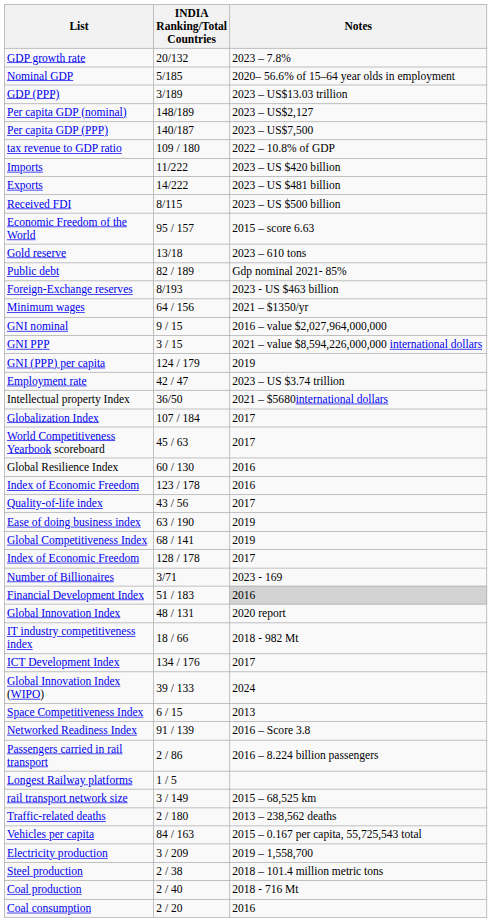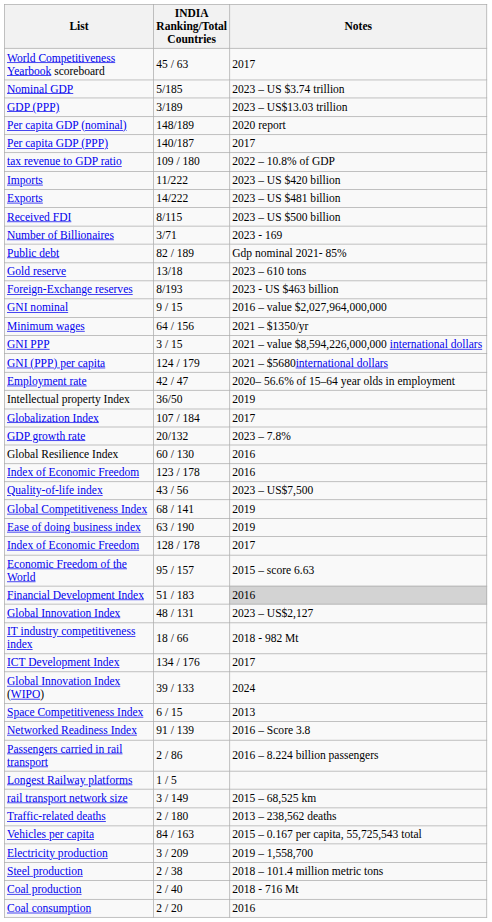 <table class="wikitable sortable">
 <tr>
 <th width="200">List</th>
 <th width="1">INDIA Ranking/Total Countries</th>
 <th width="350">Notes</th>
 </tr>
 <tr>
-<td><a href='#'>GDP growth rate</a></td>
-<td>20/132</td>
-<td>2023 – 7.8%</td>
+<td><a href='#'>World Competitiveness Yearbook</a> scoreboard</td>
+<td>45 / 63</td>
+<td>2017</td>
 </tr>
 <tr>
 <td><a href='#'>Nominal GDP</a></td>
 <td>5/185</td>
-<td>2020– 56.6% of 15–64 year olds in employment</td>
+<td>2023 – US $3.74 trillion</td>
 </tr>
 <tr>
 <td><a href='#'>GDP (PPP)</a></td>
 <td>3/189</td>
 <td>2023 – US$13.03 trillion</td>
 </tr>
 <tr>
 <td><a href='#'>Per capita GDP (nominal)</a></td>
 <td>148/189</td>
-<td>2023 – US$2,127</td>
+<td>2020 report</td>
 </tr>
 <tr>
 <td><a href='#'>Per capita GDP (PPP)</a></td>
 <td>140/187</td>
-<td>2023 – US$7,500</td>
+<td>2017</td>
 </tr>
 <tr>
 <td><a href='#'>tax revenue to GDP ratio</a></td>
 <td>109 / 180</td>
 <td>2022 – 10.8% of GDP</td>
 </tr>
 <tr>
 <td><a href='#'>Imports</a></td>
 <td>11/222</td>
 <td>2023 – US $420 billion</td>
 </tr>
 <tr>
 <td><a href='#'>Exports</a></td>
 <td>14/222</td>
 <td>2023 – US $481 billion</td>
 </tr>
 <tr>
 <td><a href='#'>Received FDI</a></td>
 <td>8/115</td>
 <td>2023 – US $500 billion</td>
 </tr>
 <tr>
-<td><a href='#'>Economic Freedom of the World</a></td>
-<td>95 / 157</td>
-<td>2015 – score 6.63</td>
+<td><a href='#'>Number of Billionaires</a></td>
+<td>3/71</td>
+<td>2023 - 169</td>
+</tr>
+<tr>
+<td><a href='#'>Public debt</a></td>
+<td>82 / 189</td>
+<td>Gdp nominal 2021- 85%</td>
 </tr>
 <tr>
 <td><a href='#'>Gold reserve</a></td>
 <td>13/18</td>
 <td>2023 – 610 tons</td>
 </tr>
 <tr>
-<td><a href='#'>Public debt</a></td>
-<td>82 / 189</td>
-<td>Gdp nominal 2021- 85%</td>
-</tr>
-<tr>
 <td><a href='#'>Foreign-Exchange reserves</a></td>
 <td>8/193</td>
 <td>2023 - US $463 billion</td>
 </tr>
 <tr>
+<td><a href='#'>GNI nominal</a></td>
+<td>9 / 15</td>
+<td>2016 – value $2,027,964,000,000</td>
+</tr>
+<tr>
 <td><a href='#'>Minimum wages</a></td>
 <td>64 / 156</td>
 <td>2021 – $1350/yr</td>
-</tr>
-<tr>
-<td><a href='#'>GNI nominal</a></td>
-<td>9 / 15</td>
-<td>2016 – value $2,027,964,000,000</td>
 </tr>
 <tr>
 <td><a href='#'>GNI PPP</a></td>
 <td>3 / 15</td>
 <td>2021 – value $8,594,226,000,000 <a href='#'>international dollars</a></td>
 </tr>
 <tr>
 <td><a href='#'>GNI (PPP) per capita</a></td>
 <td>124 / 179</td>
-<td>2019</td>
+<td>2021 – $5680<a href='#'>international dollars</a></td>
 </tr>
 <tr>
 <td><a href='#'>Employment rate</a></td>
 <td>42 / 47</td>
-<td>2023 – US $3.74 trillion</td>
+<td>2020– 56.6% of 15–64 year olds in employment</td>
 </tr>
 <tr>
 <td>Intellectual property Index</td>
 <td>36/50</td>
-<td>2021 – $5680<a href='#'>international dollars</a></td>
+<td>2019</td>
 </tr>
 <tr>
 <td><a href='#'>Globalization Index</a></td>
 <td>107 / 184</td>
 <td>2017</td>
 </tr>
 <tr>
-<td><a href='#'>World Competitiveness Yearbook</a> scoreboard</td>
-<td>45 / 63</td>
-<td>2017</td>
+<td><a href='#'>GDP growth rate</a></td>
+<td>20/132</td>
+<td>2023 – 7.8%</td>
 </tr>
 <tr>
 <td>Global Resilience Index</td>
 <td>60 / 130</td>
 <td>2016</td>
 </tr>
 <tr>
 <td><a href='#'>Index of Economic Freedom</a></td>
 <td>123 / 178</td>
 <td>2016</td>
 </tr>
 <tr>
 <td><a href='#'>Quality-of-life index</a></td>
 <td>43 / 56</td>
-<td>2017</td>
+<td>2023 – US$7,500</td>
+</tr>
+<tr>
+<td><a href='#'>Global Competitiveness Index</a></td>
+<td>68 / 141</td>
+<td>2019</td>
 </tr>
 <tr>
 <td><a href='#'>Ease of doing business index</a></td>
 <td>63 / 190</td>
-<td>2019</td>
-</tr>
-<tr>
-<td><a href='#'>Global Competitiveness Index</a></td>
-<td>68 / 141</td>
 <td>2019</td>
 </tr>
 <tr>
 <td><a href='#'>Index of Economic Freedom</a></td>
 <td>128 / 178</td>
 <td>2017 </td>
 </tr>
 <tr>
-<td><a href='#'>Number of Billionaires</a></td>
-<td>3/71</td>
-<td>2023 - 169</td>
+<td><a href='#'>Economic Freedom of the World</a></td>
+<td>95 / 157</td>
+<td>2015 – score 6.63</td>
 </tr>
 <tr>
 <td><a href='#'>Financial Development Index</a></td>
 <td>51 / 183</td>
 <td style="background: lightgrey;">2016</td>
 </tr>
 <tr>
 <td><a href='#'>Global Innovation Index</a></td>
 <td>48 / 131</td>
-<td>2020 report</td>
+<td>2023 – US$2,127</td>
 </tr>
 <tr>
 <td><a href='#'>IT industry competitiveness index</a></td>
 <td>18 / 66</td>
 <td>2018 - 982 Mt</td>
 </tr>
 <tr>
 <td><a href='#'>ICT Development Index</a></td>
 <td>134 / 176</td>
 <td>2017</td>
 </tr>
 <tr>
 <td><a href='#'>Global Innovation Index</a> (<a href='#'>WIPO</a>)</td>
 <td>39 / 133</td>
 <td>2024</td>
 </tr>
 <tr>
 <td><a href='#'>Space Competitiveness Index</a></td>
 <td>6 / 15</td>
 <td>2013</td>
 </tr>
 <tr>
 <td><a href='#'>Networked Readiness Index</a></td>
 <td>91 / 139</td>
 <td>2016 – Score 3.8</td>
 </tr>
 <tr>
 <td><a href='#'>Passengers carried in rail transport</a></td>
 <td>2 / 86</td>
 <td>2016 – 8.224 billion passengers</td>
 </tr>
 <tr>
 <td><a href='#'>Longest Railway platforms</a></td>
 <td>1 / 5</td>
 <td></td>
 </tr>
 <tr>
 <td><a href='#'>rail transport network size</a></td>
 <td>3 / 149</td>
 <td>2015 – 68,525 km</td>
 </tr>
 <tr>
 <td><a href='#'>Traffic-related deaths</a></td>
 <td>2 / 180</td>
 <td>2013 – 238,562 deaths</td>
 </tr>
 <tr>
 <td><a href='#'>Vehicles per capita</a></td>
 <td>84 / 163</td>
 <td>2015 – 0.167 per capita, 55,725,543 total</td>
 </tr>
 <tr>
 <td><a href='#'>Electricity production</a></td>
 <td>3 / 209</td>
 <td>2019 – 1,558,700</td>
 </tr>
 <tr>
 <td><a href='#'>Steel production</a></td>
 <td>2 / 38</td>
 <td>2018 – 101.4 million metric tons</td>
 </tr>
 <tr>
 <td><a href='#'>Coal production</a></td>
 <td>2 / 40</td>
 <td>2018 - 716 Mt</td>
 </tr>
 <tr>
 <td><a href='#'>Coal consumption</a></td>
 <td>2 / 20</td>
 <td>2016</td>
 </tr>
 </table>
